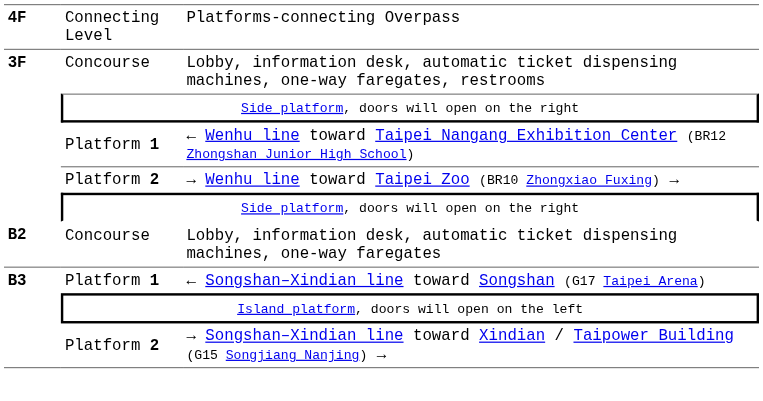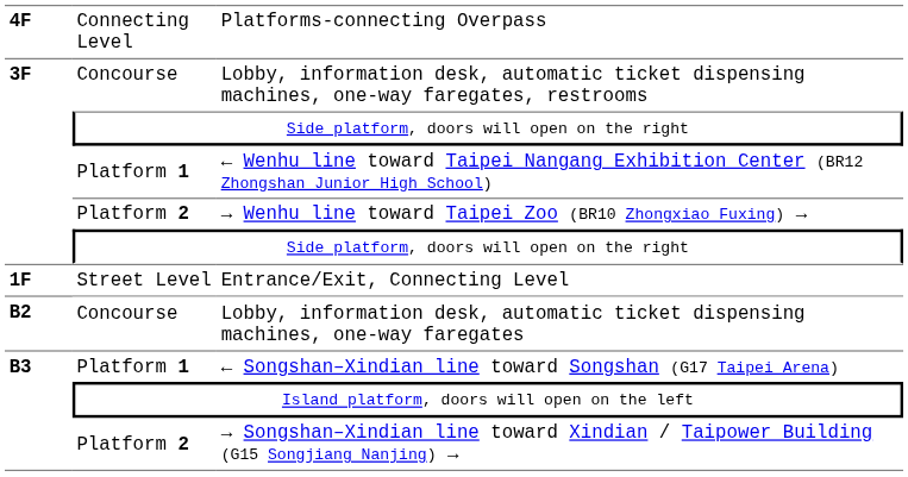 <table border=0 cellspacing=0 cellpadding=3>
 <tr>
 <td style="border-bottom:solid 1px gray;border-top:solid 1px gray;" width=50 valign=top><strong>4F</strong></td>
 <td style="border-top:solid 1px gray;border-bottom:solid 1px gray;" width=100 valign=top>Connecting Level</td>
 <td style="border-top:solid 1px gray;border-bottom:solid 1px gray;" width=600 valign=top>Platforms-connecting Overpass</td>
 </tr>
 <tr>
 <td width=50 rowspan=6 valign=top><strong>3F</strong></td>
 <td rowspan=2 valign=top>Concourse</td>
 </tr>
 <tr>
 <td>Lobby, information desk, automatic ticket dispensing machines, one-way faregates, restrooms</td>
 </tr>
 <tr>
 <td style="border-right:solid 2px black;border-left:solid 2px black;border-bottom:solid 2px black;border-top:solid 1px gray;text-align:center;" colspan=2><small><a href='#'>Side platform</a>, doors will open on the right</small></td>
 </tr>
 <tr>
 <td style="border-bottom:solid 1px gray;" width=100>Platform <span><strong>1</strong></span></td>
 <td style="border-bottom:solid 1px gray;" width=520>←  <a href='#'>Wenhu line</a> toward <a href='#'>Taipei Nangang Exhibition Center</a> <small>(BR12 <a href='#'>Zhongshan Junior High School</a>)</small></td>
 </tr>
 <tr>
 <td>Platform <span><strong>2</strong></span></td>
 <td><span>→</span>  <a href='#'>Wenhu line</a> toward <a href='#'>Taipei Zoo</a> <small>(BR10 <a href='#'>Zhongxiao Fuxing</a>)</small> →</td>
 </tr>
 <tr>
 <td style="border-top:solid 2px black;border-right:solid 2px black;border-left:solid 2px black;border-bottom:solid 1px white;text-align:center;" colspan=2><small><a href='#'>Side platform</a>, doors will open on the right</small></td>
 </tr>
 <tr>
+<td style="border-bottom:solid 1px gray;border-top:solid 1px gray;" width=50 valign=top><strong>1F</strong></td>
+<td style="border-top:solid 1px gray;border-bottom:solid 1px gray;" width=100 valign=top>Street Level</td>
+<td style="border-top:solid 1px gray;border-bottom:solid 1px gray;" width=600 valign=top>Entrance/Exit, Connecting Level</td>
+</tr>
+<tr>
 <td style="border-bottom:solid 1px gray;border-top:solid 0px grey;" width=50 valign=top><strong>B2</strong></td>
 <td style="border-top:solid 1px white;border-bottom:solid 1px gray;" width=100 valign=top>Concourse</td>
 <td style="border-top:solid 1px white;border-bottom:solid 1px gray;" width=600 valign=top>Lobby, information desk, automatic ticket dispensing machines, one-way faregates</td>
 </tr>
 <tr>
 <td style="border-bottom:solid 1px gray;" rowspan=3 valign=top><strong>B3</strong></td>
 <td>Platform <span><strong>1</strong></span></td>
 <td>←  <a href='#'>Songshan–Xindian line</a> toward <a href='#'>Songshan</a> <small>(G17 <a href='#'>Taipei Arena</a>)</small></td>
 </tr>
 <tr>
 <td style="border-top:solid 2px black;border-right:solid 2px black;border-left:solid 2px black;border-bottom:solid 2px black;text-align:center;" colspan=2><small><a href='#'>Island platform</a>, doors will open on the left</small></td>
 </tr>
 <tr>
 <td style="border-bottom:solid 1px gray;">Platform <span><strong>2</strong></span></td>
 <td style="border-bottom:solid 1px gray;"><span>→</span>  <a href='#'>Songshan–Xindian line</a> toward <a href='#'>Xindian</a> / <a href='#'>Taipower Building</a> <small>(G15 <a href='#'>Songjiang Nanjing</a>)</small> →</td>
 </tr>
 </table>
